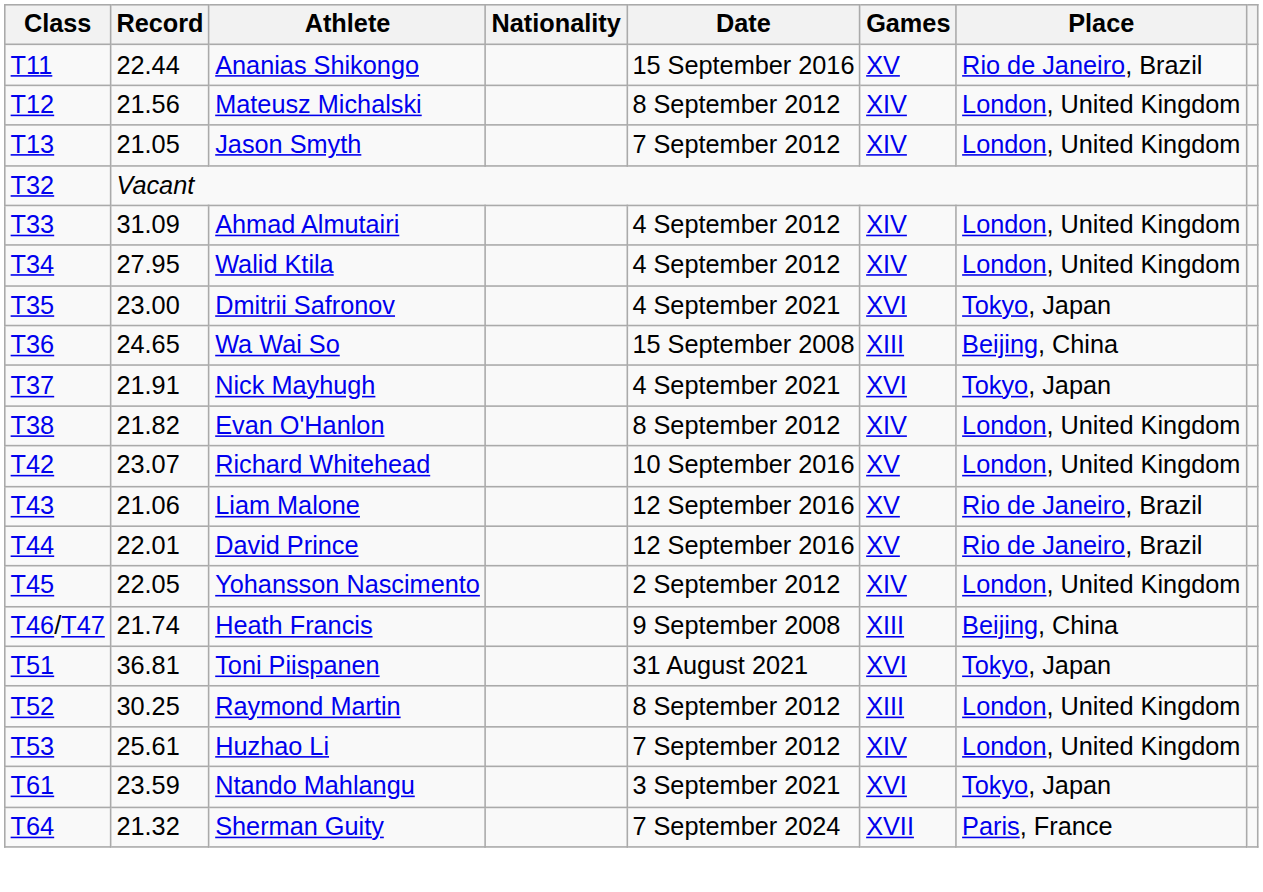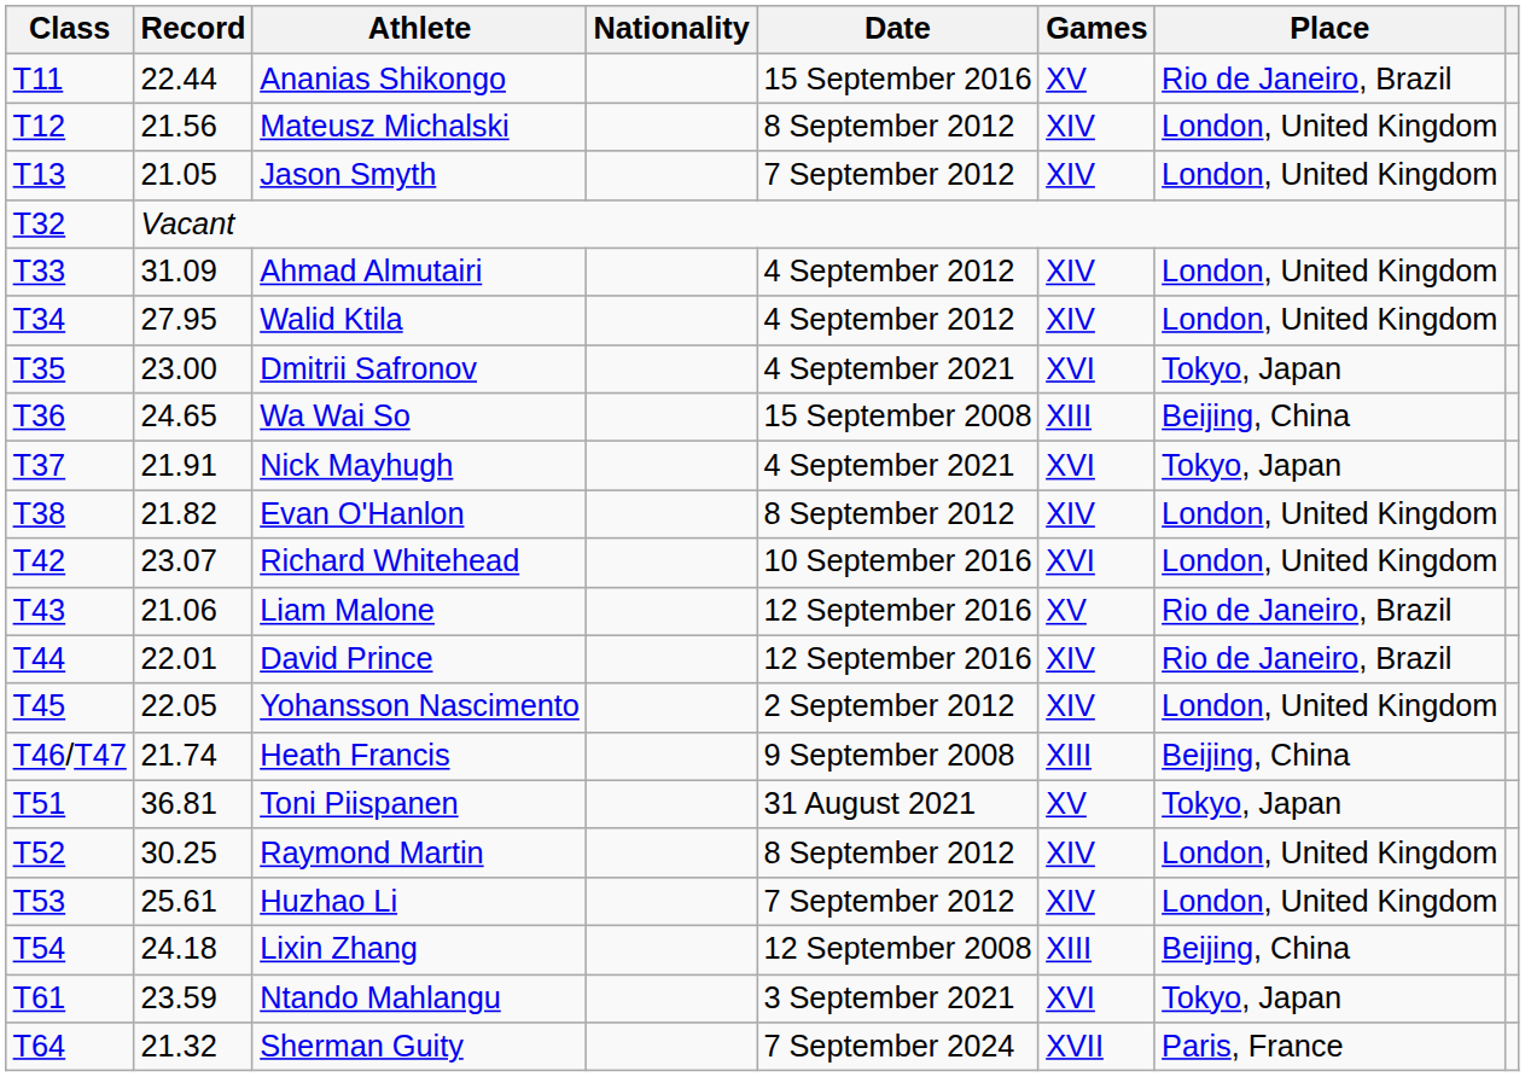 <table class="wikitable">
 <tr>
 <th>Class</th>
 <th>Record</th>
 <th>Athlete</th>
 <th>Nationality</th>
 <th>Date</th>
 <th>Games</th>
 <th>Place</th>
 <th></th>
 </tr>
 <tr>
 <td><a href='#'>T11</a></td>
 <td>22.44 </td>
 <td><a href='#'>Ananias Shikongo</a></td>
 <td></td>
 <td>15 September 2016</td>
 <td><a href='#'>XV</a></td>
 <td><a href='#'>Rio de Janeiro</a>, Brazil</td>
 <td></td>
 </tr>
 <tr>
 <td><a href='#'>T12</a></td>
 <td>21.56 </td>
 <td><a href='#'>Mateusz Michalski</a></td>
 <td></td>
 <td>8 September 2012</td>
 <td><a href='#'>XIV</a></td>
 <td><a href='#'>London</a>, United Kingdom</td>
 <td></td>
 </tr>
 <tr>
 <td><a href='#'>T13</a></td>
 <td>21.05 </td>
 <td><a href='#'>Jason Smyth</a></td>
 <td></td>
 <td>7 September 2012</td>
 <td><a href='#'>XIV</a></td>
 <td><a href='#'>London</a>, United Kingdom</td>
 <td></td>
 </tr>
 <tr>
 <td><a href='#'>T32</a></td>
 <td colspan="6"><em>Vacant</em></td>
 <td></td>
 </tr>
 <tr>
 <td><a href='#'>T33</a></td>
 <td>31.09 </td>
 <td><a href='#'>Ahmad Almutairi</a></td>
 <td></td>
 <td>4 September 2012</td>
 <td><a href='#'>XIV</a></td>
 <td><a href='#'>London</a>, United Kingdom</td>
 <td></td>
 </tr>
 <tr>
 <td><a href='#'>T34</a></td>
 <td>27.95 </td>
 <td><a href='#'>Walid Ktila</a></td>
 <td></td>
 <td>4 September 2012</td>
 <td><a href='#'>XIV</a></td>
 <td><a href='#'>London</a>, United Kingdom</td>
 <td></td>
 </tr>
 <tr>
 <td><a href='#'>T35</a></td>
 <td>23.00 </td>
 <td><a href='#'>Dmitrii Safronov</a></td>
 <td></td>
 <td>4 September 2021</td>
 <td><a href='#'>XVI</a></td>
 <td><a href='#'>Tokyo</a>, Japan</td>
 <td></td>
 </tr>
 <tr>
 <td><a href='#'>T36</a></td>
 <td>24.65 </td>
 <td><a href='#'>Wa Wai So</a></td>
 <td></td>
 <td>15 September 2008</td>
 <td><a href='#'>XIII</a></td>
 <td><a href='#'>Beijing</a>, China</td>
 <td></td>
 </tr>
 <tr>
 <td><a href='#'>T37</a></td>
 <td>21.91 </td>
 <td><a href='#'>Nick Mayhugh</a></td>
 <td></td>
 <td>4 September 2021</td>
 <td><a href='#'>XVI</a></td>
 <td><a href='#'>Tokyo</a>, Japan</td>
 <td></td>
 </tr>
 <tr>
 <td><a href='#'>T38</a></td>
 <td>21.82 </td>
 <td><a href='#'>Evan O'Hanlon</a></td>
 <td></td>
 <td>8 September 2012</td>
 <td><a href='#'>XIV</a></td>
 <td><a href='#'>London</a>, United Kingdom</td>
 <td></td>
 </tr>
 <tr>
 <td><a href='#'>T42</a></td>
 <td>23.07 </td>
 <td><a href='#'>Richard Whitehead</a></td>
 <td></td>
 <td>10 September 2016</td>
-<td><a href='#'>XV</a></td>
+<td><a href='#'>XVI</a></td>
 <td><a href='#'>London</a>, United Kingdom</td>
 <td></td>
 </tr>
 <tr>
 <td><a href='#'>T43</a></td>
 <td>21.06 </td>
 <td><a href='#'>Liam Malone</a></td>
 <td></td>
 <td>12 September 2016</td>
 <td><a href='#'>XV</a></td>
 <td><a href='#'>Rio de Janeiro</a>, Brazil</td>
 <td></td>
 </tr>
 <tr>
 <td><a href='#'>T44</a></td>
 <td>22.01 </td>
 <td><a href='#'>David Prince</a></td>
 <td></td>
 <td>12 September 2016</td>
-<td><a href='#'>XV</a></td>
+<td><a href='#'>XIV</a></td>
 <td><a href='#'>Rio de Janeiro</a>, Brazil</td>
 <td></td>
 </tr>
 <tr>
 <td><a href='#'>T45</a></td>
 <td>22.05 </td>
 <td><a href='#'>Yohansson Nascimento</a></td>
 <td></td>
 <td>2 September 2012</td>
 <td><a href='#'>XIV</a></td>
 <td><a href='#'>London</a>, United Kingdom</td>
 <td></td>
 </tr>
 <tr>
 <td><a href='#'>T46</a>/<a href='#'>T47</a></td>
 <td>21.74 </td>
 <td><a href='#'>Heath Francis</a></td>
 <td></td>
 <td>9 September 2008</td>
 <td><a href='#'>XIII</a></td>
 <td><a href='#'>Beijing</a>, China</td>
 <td></td>
 </tr>
 <tr>
 <td><a href='#'>T51</a></td>
 <td>36.81 </td>
 <td><a href='#'>Toni Piispanen</a></td>
 <td></td>
 <td>31 August 2021</td>
-<td><a href='#'>XVI</a></td>
+<td><a href='#'>XV</a></td>
 <td><a href='#'>Tokyo</a>, Japan</td>
 <td></td>
 </tr>
 <tr>
 <td><a href='#'>T52</a></td>
 <td>30.25 </td>
 <td><a href='#'>Raymond Martin</a></td>
 <td></td>
 <td>8 September 2012</td>
-<td><a href='#'>XIII</a></td>
+<td><a href='#'>XIV</a></td>
 <td><a href='#'>London</a>, United Kingdom</td>
 <td></td>
 </tr>
 <tr>
 <td><a href='#'>T53</a></td>
 <td>25.61 </td>
 <td><a href='#'>Huzhao Li</a></td>
 <td></td>
 <td>7 September 2012</td>
 <td><a href='#'>XIV</a></td>
 <td><a href='#'>London</a>, United Kingdom</td>
+<td></td>
+</tr>
+<tr>
+<td><a href='#'>T54</a></td>
+<td>24.18 </td>
+<td><a href='#'>Lixin Zhang</a></td>
+<td></td>
+<td>12 September 2008</td>
+<td><a href='#'>XIII</a></td>
+<td><a href='#'>Beijing</a>, China</td>
 <td></td>
 </tr>
 <tr>
 <td><a href='#'>T61</a></td>
 <td>23.59 </td>
 <td><a href='#'>Ntando Mahlangu</a></td>
 <td></td>
 <td>3 September 2021</td>
 <td><a href='#'>XVI</a></td>
 <td><a href='#'>Tokyo</a>, Japan</td>
 <td></td>
 </tr>
 <tr>
 <td><a href='#'>T64</a></td>
 <td>21.32 </td>
 <td><a href='#'>Sherman Guity</a></td>
 <td></td>
 <td>7 September 2024</td>
 <td><a href='#'>XVII</a></td>
 <td><a href='#'>Paris</a>, France</td>
 <td></td>
 </tr>
 </table>
